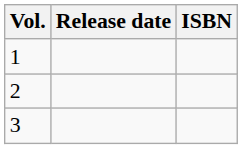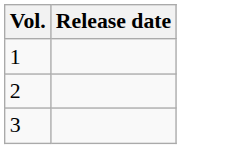 <table class="wikitable">
 <tr>
 <th>Vol.</th>
 <th>Release date</th>
-<th>ISBN</th>
 </tr>
 <tr>
 <td>1</td>
-<td></td>
 <td></td>
 </tr>
 <tr>
 <td>2</td>
 <td></td>
-<td></td>
 </tr>
 <tr>
 <td>3</td>
 <td></td>
-<td></td>
 </tr>
 </table>
